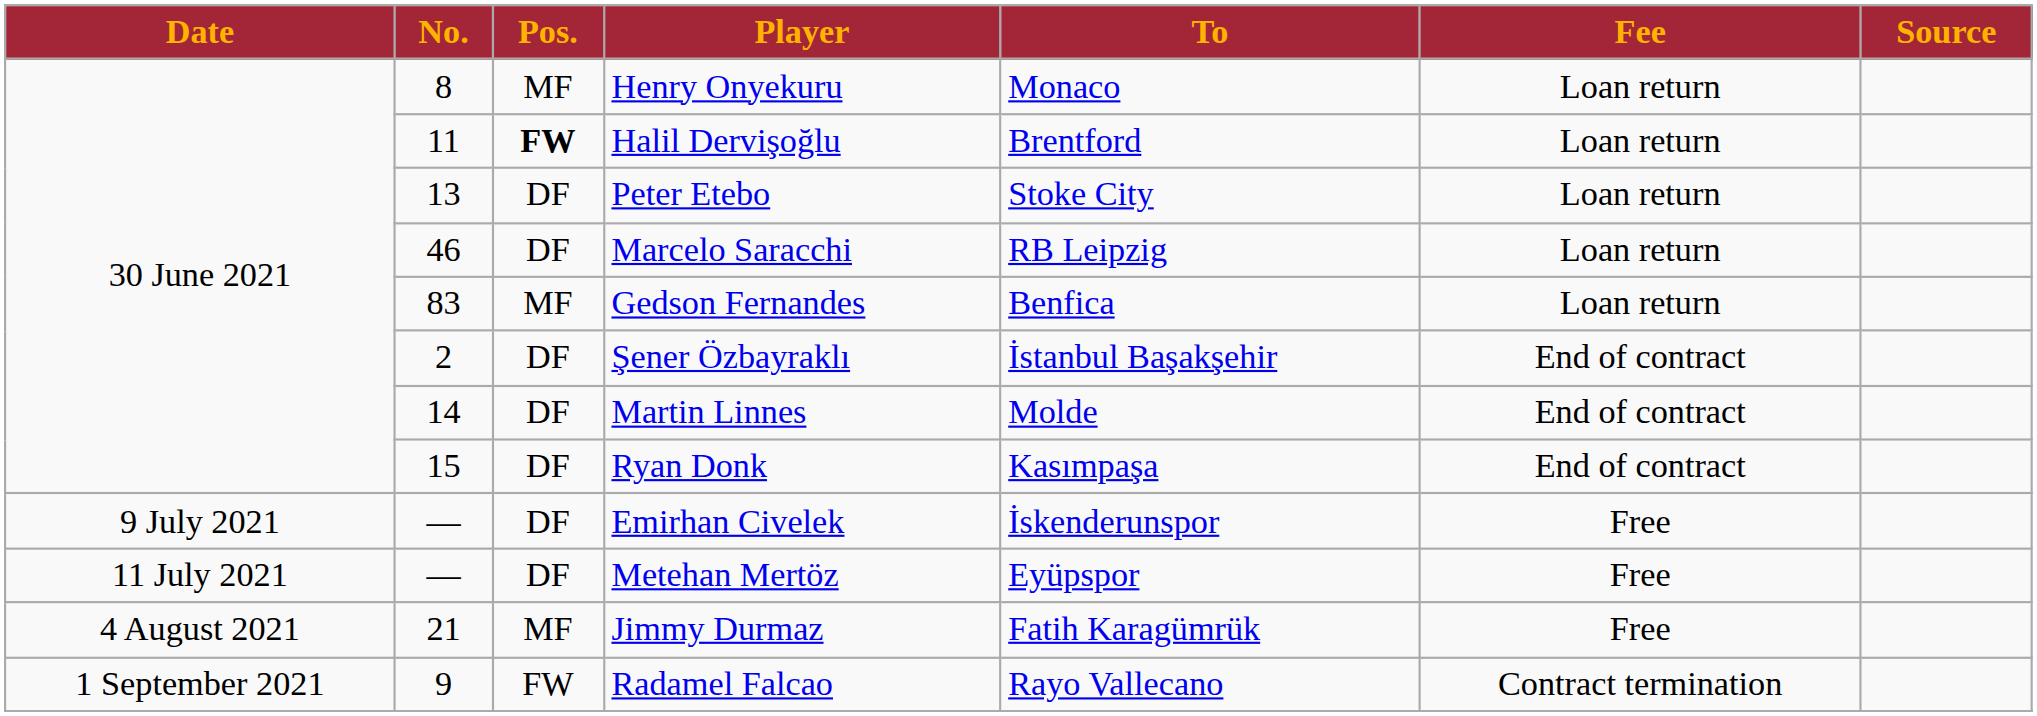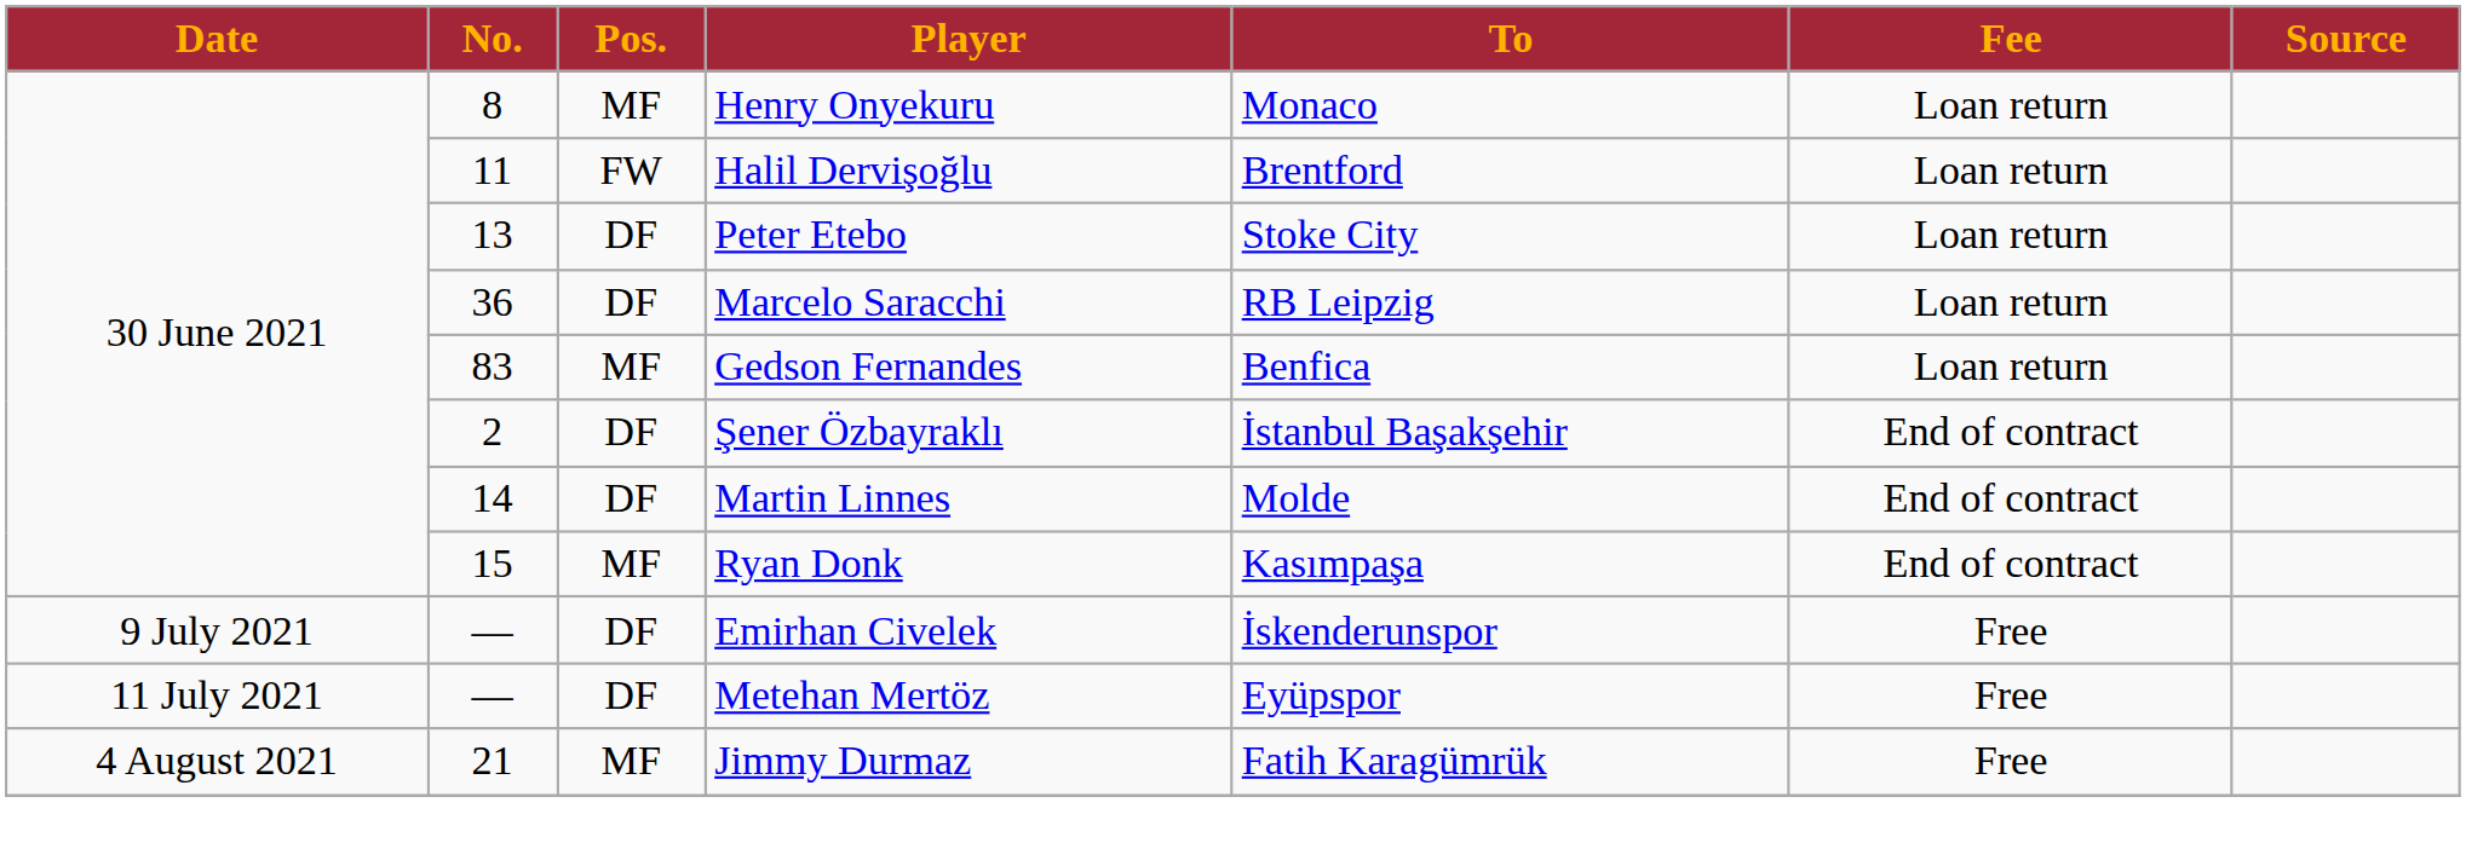 <table class="wikitable sortable" style="text-align:center;width:75%;">
 <tr>
 <th scope="col" style="background-color:#A32638;color:#FFB300">Date</th>
 <th scope="col" style="background-color:#A32638;color:#FFB300">No.</th>
 <th scope="col" style="background-color:#A32638;color:#FFB300">Pos.</th>
 <th scope="col" style="background-color:#A32638;color:#FFB300">Player</th>
 <th scope="col" style="background-color:#A32638;color:#FFB300">To</th>
 <th scope="col" style="background-color:#A32638;color:#FFB300" data-sort-type="currency">Fee</th>
 <th scope="col" class="unsortable" style="background-color:#A32638;color:#FFB300">Source</th>
 </tr>
 <tr>
 <td rowspan=8>30 June 2021</td>
 <td>8</td>
 <td>MF</td>
 <td align=left> <a href='#'>Henry Onyekuru</a></td>
 <td align=left> <a href='#'>Monaco</a></td>
 <td>Loan return</td>
 <td></td>
 </tr>
 <tr>
 <td>11</td>
-<td><strong>FW</strong></td>
+<td>FW</td>
 <td align=left> <a href='#'>Halil Dervişoğlu</a></td>
 <td align=left> <a href='#'>Brentford</a></td>
 <td>Loan return</td>
 <td></td>
 </tr>
 <tr>
 <td>13</td>
 <td>DF</td>
 <td align=left> <a href='#'>Peter Etebo</a></td>
 <td align=left> <a href='#'>Stoke City</a></td>
 <td>Loan return</td>
 <td></td>
 </tr>
 <tr>
-<td>46</td>
+<td>36</td>
 <td>DF</td>
 <td align=left> <a href='#'>Marcelo Saracchi</a></td>
 <td align=left> <a href='#'>RB Leipzig</a></td>
 <td>Loan return</td>
 <td></td>
 </tr>
 <tr>
 <td>83</td>
 <td>MF</td>
 <td align=left> <a href='#'>Gedson Fernandes</a></td>
 <td align=left> <a href='#'>Benfica</a></td>
 <td>Loan return</td>
 <td></td>
 </tr>
 <tr>
 <td>2</td>
 <td>DF</td>
 <td align=left> <a href='#'>Şener Özbayraklı</a></td>
 <td align=left> <a href='#'>İstanbul Başakşehir</a></td>
 <td>End of contract</td>
 <td></td>
 </tr>
 <tr>
 <td>14</td>
 <td>DF</td>
 <td align=left> <a href='#'>Martin Linnes</a></td>
 <td align=left> <a href='#'>Molde</a></td>
 <td>End of contract</td>
 <td></td>
 </tr>
 <tr>
 <td>15</td>
-<td>DF</td>
+<td>MF</td>
 <td align=left> <a href='#'>Ryan Donk</a></td>
 <td align=left> <a href='#'>Kasımpaşa</a></td>
 <td>End of contract</td>
 <td></td>
 </tr>
 <tr>
 <td>9 July 2021</td>
 <td>—</td>
 <td>DF</td>
 <td align=left> <a href='#'>Emirhan Civelek</a></td>
 <td align=left> <a href='#'>İskenderunspor</a></td>
 <td>Free</td>
 <td></td>
 </tr>
 <tr>
 <td>11 July 2021</td>
 <td>—</td>
 <td>DF</td>
 <td align=left> <a href='#'>Metehan Mertöz</a></td>
 <td align=left> <a href='#'>Eyüpspor</a></td>
 <td>Free</td>
 <td></td>
 </tr>
 <tr>
 <td>4 August 2021</td>
 <td>21</td>
 <td>MF</td>
 <td align=left>  <a href='#'>Jimmy Durmaz</a></td>
 <td align=left> <a href='#'>Fatih Karagümrük</a></td>
 <td>Free</td>
 <td></td>
 </tr>
 <tr>
-<td>1 September 2021</td>
-<td>9</td>
-<td>FW</td>
-<td align=left> <a href='#'>Radamel Falcao</a></td>
-<td align=left> <a href='#'>Rayo Vallecano</a></td>
-<td>Contract termination</td>
-<td></td>
-</tr>
-<tr>
 </tr>
 </table>
